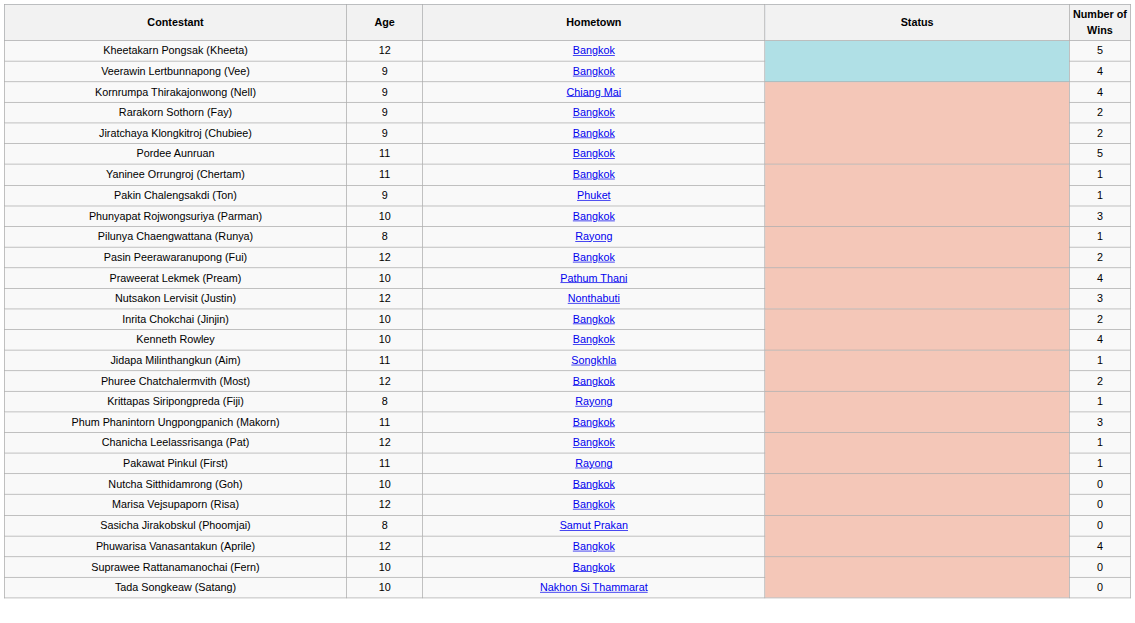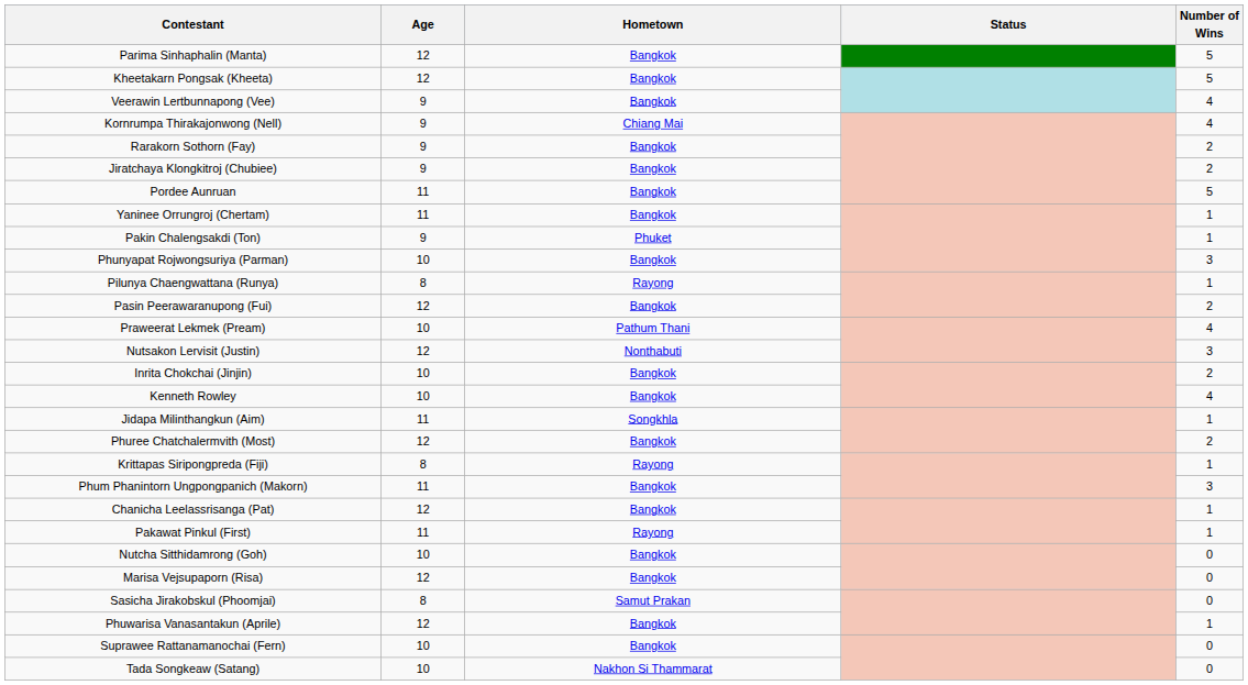 <table class="wikitable sortable" style="text-align:center; font-size:95%; width:80%; line-height:22px;">
 <tr style="background:#C1D8FF;">
 <th style="width:18%;">Contestant</th>
 <th style="width:4%;">Age</th>
 <th style="width:18%;">Hometown</th>
 <th style="width:16%;">Status</th>
 <th style="width:2%;">Number of Wins</th>
+</tr>
+<tr>
+<td>Parima Sinhaphalin (Manta)</td>
+<td>12</td>
+<td><a href='#'>Bangkok</a></td>
+<td style="background:green;"><span> </span></td>
+<td>5</td>
 </tr>
 <tr>
 <td>Kheetakarn Pongsak (Kheeta)</td>
 <td>12</td>
 <td><a href='#'>Bangkok</a></td>
 <td style="background:#B0E0E6;" rowspan="2"></td>
 <td>5</td>
 </tr>
 <tr>
 <td>Veerawin Lertbunnapong (Vee)</td>
 <td>9</td>
 <td><a href='#'>Bangkok</a></td>
 <td>4</td>
 </tr>
 <tr>
 <td>Kornrumpa Thirakajonwong (Nell)</td>
 <td>9</td>
 <td><a href='#'>Chiang Mai</a></td>
 <td rowspan="4" style="background:#f4c7b8; text-align:center;"></td>
 <td>4</td>
 </tr>
 <tr>
 <td>Rarakorn Sothorn (Fay)</td>
 <td>9</td>
 <td><a href='#'>Bangkok</a></td>
 <td>2</td>
 </tr>
 <tr>
 <td>Jiratchaya Klongkitroj (Chubiee)</td>
 <td>9</td>
 <td><a href='#'>Bangkok</a></td>
 <td>2</td>
 </tr>
 <tr>
 <td>Pordee Aunruan</td>
 <td>11</td>
 <td><a href='#'>Bangkok</a></td>
 <td>5</td>
 </tr>
 <tr>
 <td>Yaninee Orrungroj (Chertam)</td>
 <td>11</td>
 <td><a href='#'>Bangkok</a></td>
 <td rowspan="3" style="background:#f4c7b8; text-align:center;"></td>
 <td>1</td>
 </tr>
 <tr>
 <td>Pakin Chalengsakdi (Ton)</td>
 <td>9</td>
 <td><a href='#'>Phuket</a></td>
 <td>1</td>
 </tr>
 <tr>
 <td>Phunyapat Rojwongsuriya (Parman)</td>
 <td>10</td>
 <td><a href='#'>Bangkok</a></td>
 <td>3</td>
 </tr>
 <tr>
 <td>Pilunya Chaengwattana (Runya)</td>
 <td>8</td>
 <td><a href='#'>Rayong</a></td>
 <td rowspan="2" style="background:#f4c7b8; text-align:center;"></td>
 <td>1</td>
 </tr>
 <tr>
 <td>Pasin Peerawaranupong (Fui)</td>
 <td>12</td>
 <td><a href='#'>Bangkok</a></td>
 <td>2</td>
 </tr>
 <tr>
 <td>Praweerat Lekmek (Pream)</td>
 <td>10</td>
 <td><a href='#'>Pathum Thani</a></td>
 <td rowspan="2" style="background:#f4c7b8; text-align:center;"></td>
 <td>4</td>
 </tr>
 <tr>
 <td>Nutsakon Lervisit (Justin)</td>
 <td>12</td>
 <td><a href='#'>Nonthabuti</a></td>
 <td>3</td>
 </tr>
 <tr>
 <td>Inrita Chokchai (Jinjin)</td>
 <td>10</td>
 <td><a href='#'>Bangkok</a></td>
 <td rowspan="2" style="background:#f4c7b8; text-align:center;"></td>
 <td>2</td>
 </tr>
 <tr>
 <td>Kenneth Rowley</td>
 <td>10</td>
 <td><a href='#'>Bangkok</a></td>
 <td>4</td>
 </tr>
 <tr>
 <td>Jidapa Milinthangkun (Aim)</td>
 <td>11</td>
 <td><a href='#'>Songkhla</a></td>
 <td rowspan="2" style="background:#f4c7b8; text-align:center;"></td>
 <td>1</td>
 </tr>
 <tr>
 <td>Phuree Chatchalermvith (Most)</td>
 <td>12</td>
 <td><a href='#'>Bangkok</a></td>
 <td>2</td>
 </tr>
 <tr>
 <td>Krittapas Siripongpreda (Fiji)</td>
 <td>8</td>
 <td><a href='#'>Rayong</a></td>
 <td rowspan="2" style="background:#f4c7b8; text-align:center;"></td>
 <td>1</td>
 </tr>
 <tr>
 <td>Phum Phanintorn Ungpongpanich (Makorn)</td>
 <td>11</td>
 <td><a href='#'>Bangkok</a></td>
 <td>3</td>
 </tr>
 <tr>
 <td>Chanicha Leelassrisanga (Pat)</td>
 <td>12</td>
 <td><a href='#'>Bangkok</a></td>
 <td rowspan="2" style="background:#f4c7b8; text-align:center;"></td>
 <td>1</td>
 </tr>
 <tr>
 <td>Pakawat Pinkul (First)</td>
 <td>11</td>
 <td><a href='#'>Rayong</a></td>
 <td>1</td>
 </tr>
 <tr>
 <td>Nutcha Sitthidamrong (Goh)</td>
 <td>10</td>
 <td><a href='#'>Bangkok</a></td>
 <td rowspan="2" style="background:#f4c7b8; text-align:center;"></td>
 <td>0</td>
 </tr>
 <tr>
 <td>Marisa Vejsupaporn (Risa)</td>
 <td>12</td>
 <td><a href='#'>Bangkok</a></td>
 <td>0</td>
 </tr>
 <tr>
 <td>Sasicha Jirakobskul (Phoomjai)</td>
 <td>8</td>
 <td><a href='#'>Samut Prakan</a></td>
 <td rowspan="2" style="background:#f4c7b8; text-align:center;"></td>
 <td>0</td>
 </tr>
 <tr>
 <td>Phuwarisa Vanasantakun (Aprile)</td>
 <td>12</td>
 <td><a href='#'>Bangkok</a></td>
-<td>4</td>
+<td>1</td>
 </tr>
 <tr>
 <td>Suprawee Rattanamanochai (Fern)</td>
 <td>10</td>
 <td><a href='#'>Bangkok</a></td>
 <td rowspan="2" style="background:#f4c7b8; text-align:center;"></td>
 <td>0</td>
 </tr>
 <tr>
 <td>Tada Songkeaw (Satang)</td>
 <td>10</td>
 <td><a href='#'>Nakhon Si Thammarat</a></td>
 <td>0</td>
 </tr>
 </table>
